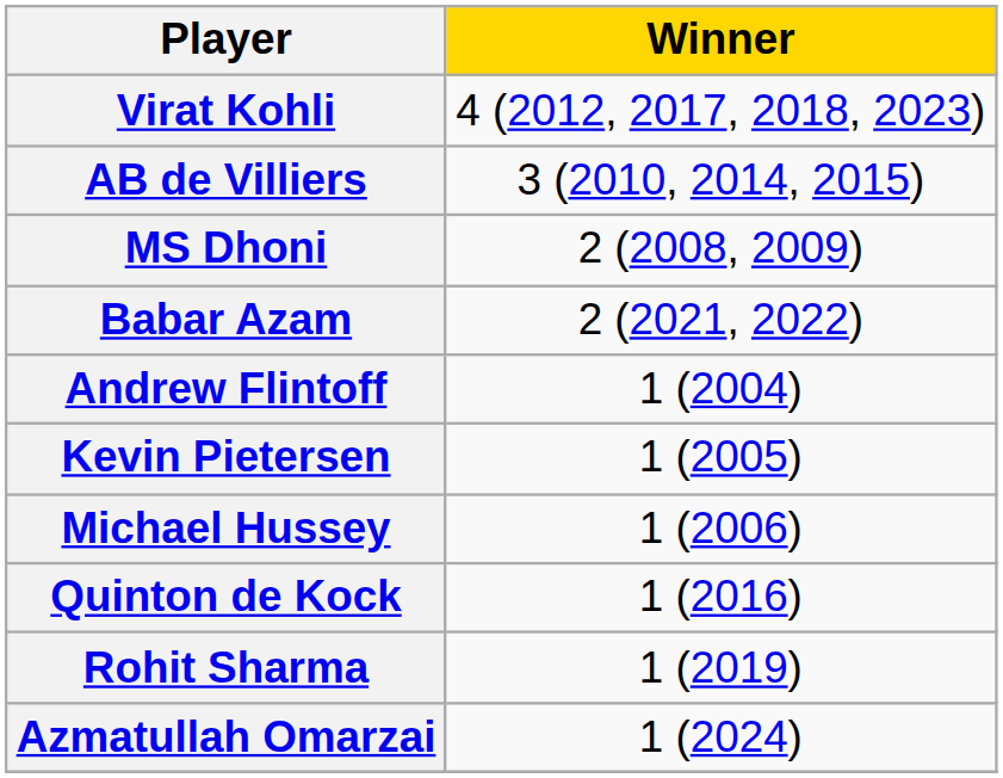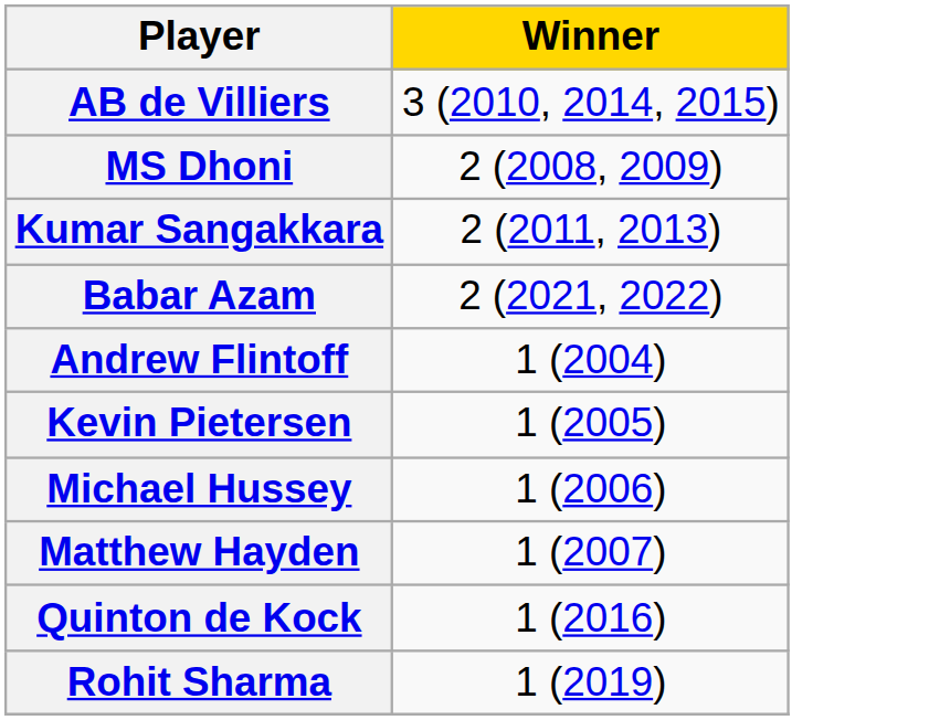 <table class="sortable plainrowheaders wikitable">
 <tr>
 <th scope="col">Player</th>
 <th scope=col style="background-color: gold">Winner</th>
-</tr>
-<tr>
-<th align="left" scope="row"> <a href='#'>Virat Kohli</a></th>
-<td style="text-align: center">4 (<a href='#'>2012</a>, <a href='#'>2017</a>, <a href='#'>2018</a>, <a href='#'>2023</a>)</td>
 </tr>
 <tr>
 <th align="left" scope="row"> <a href='#'>AB de Villiers</a></th>
 <td style="text-align: center">3 (<a href='#'>2010</a>, <a href='#'>2014</a>, <a href='#'>2015</a>)</td>
 </tr>
 <tr>
 <th align="left" scope="row"> <a href='#'>MS Dhoni</a></th>
 <td style="text-align: center">2 (<a href='#'>2008</a>, <a href='#'>2009</a>)</td>
+</tr>
+<tr>
+<th align="left" scope="row"> <a href='#'>Kumar Sangakkara</a></th>
+<td style="text-align: center">2 (<a href='#'>2011</a>, <a href='#'>2013</a>)</td>
 </tr>
 <tr>
 <th align="left" scope="row"> <a href='#'>Babar Azam</a></th>
 <td style="text-align: center">2 (<a href='#'>2021</a>, <a href='#'>2022</a>)</td>
 </tr>
 <tr>
 <th align="left" scope="row"> <a href='#'>Andrew Flintoff</a></th>
 <td style="text-align: center">1 (<a href='#'>2004</a>)</td>
 </tr>
 <tr>
 <th align="left" scope="row"> <a href='#'>Kevin Pietersen</a></th>
 <td style="text-align: center">1 (<a href='#'>2005</a>)</td>
 </tr>
 <tr>
 <th align="left" scope="row"> <a href='#'>Michael Hussey</a></th>
 <td style="text-align: center">1 (<a href='#'>2006</a>)</td>
 </tr>
 <tr>
+<th align="left" scope="row"> <a href='#'>Matthew Hayden</a></th>
+<td style="text-align: center">1 (<a href='#'>2007</a>)</td>
+</tr>
+<tr>
 <th align="left" scope="row"> <a href='#'>Quinton de Kock</a></th>
 <td style="text-align: center">1 (<a href='#'>2016</a>)</td>
 </tr>
 <tr>
 <th align="left" scope="row"> <a href='#'>Rohit Sharma</a></th>
 <td style="text-align: center">1 (<a href='#'>2019</a>)</td>
 </tr>
 <tr>
-<th align="left" scope="row"> <a href='#'>Azmatullah Omarzai</a></th>
-<td style="text-align: center">1 (<a href='#'>2024</a>)</td>
-</tr>
-<tr>
 </tr>
 </table>
